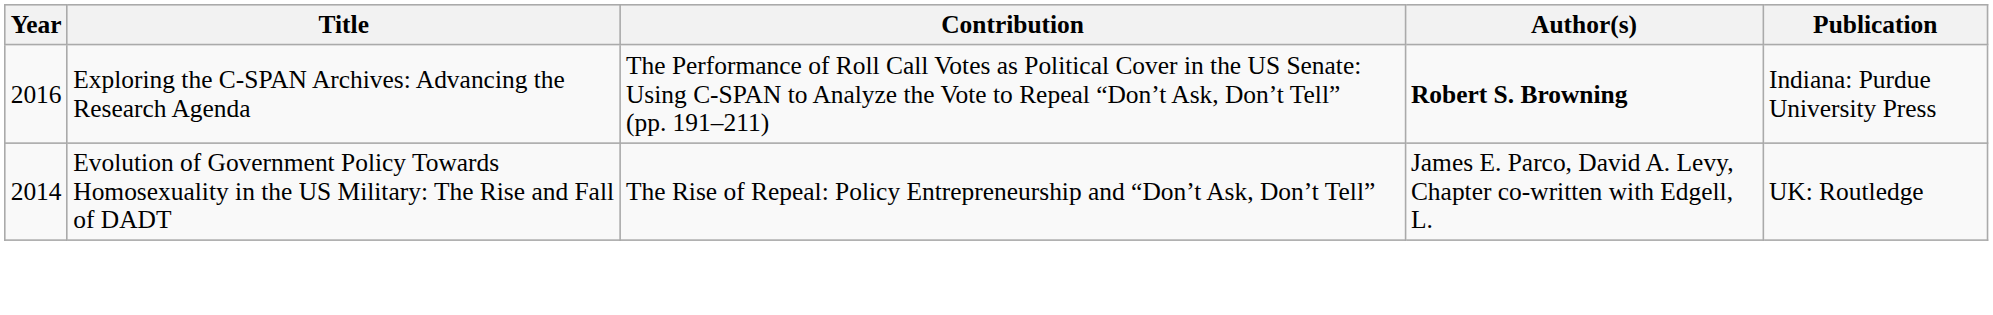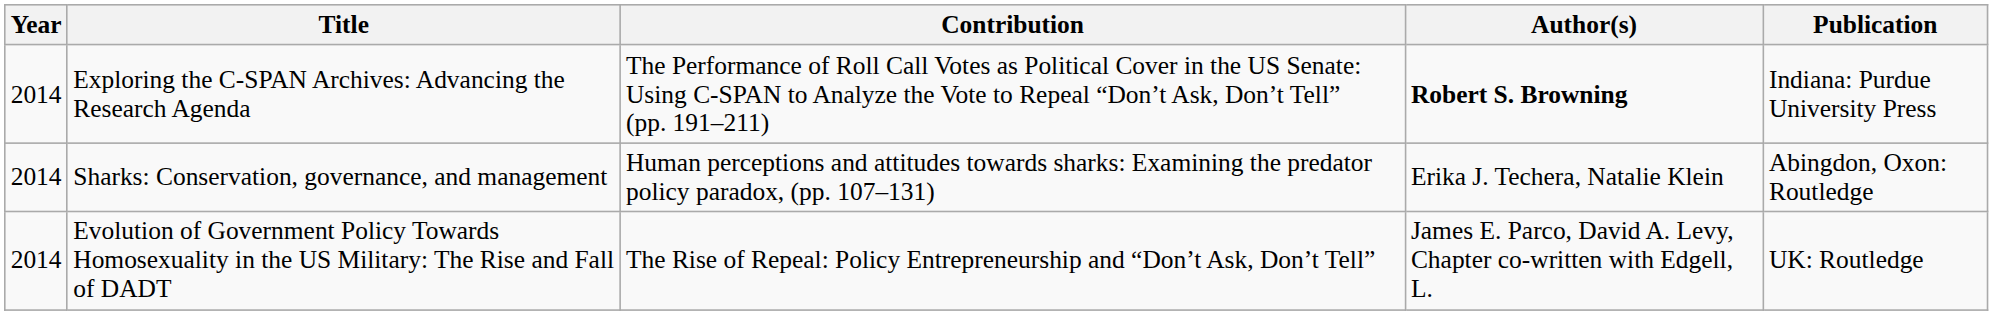 <table class="wikitable">
 <tr>
 <th>Year</th>
 <th>Title</th>
 <th>Contribution</th>
 <th>Author(s)</th>
 <th>Publication</th>
 </tr>
 <tr>
-<td>2016</td>
+<td>2014</td>
 <td>Exploring the C-SPAN Archives: Advancing the Research Agenda</td>
 <td>The Performance of Roll Call Votes as Political Cover in the US Senate: Using C-SPAN to Analyze the Vote to Repeal “Don’t Ask, Don’t Tell” (pp. 191–211)</td>
 <td><strong>Robert S. Browning</strong></td>
 <td>Indiana: Purdue University Press</td>
+</tr>
+<tr>
+<td>2014</td>
+<td>Sharks: Conservation, governance, and management</td>
+<td>Human perceptions and attitudes towards sharks: Examining the predator policy paradox, (pp. 107–131)</td>
+<td>Erika J. Techera, Natalie Klein</td>
+<td>Abingdon, Oxon: Routledge</td>
 </tr>
 <tr>
 <td>2014</td>
 <td>Evolution of Government Policy Towards Homosexuality in the US Military: The Rise and Fall of DADT</td>
 <td>The Rise of Repeal: Policy Entrepreneurship and “Don’t Ask, Don’t Tell”</td>
 <td>James E. Parco, David A. Levy, Chapter co-written with Edgell, L.</td>
 <td>UK: Routledge</td>
 </tr>
 </table>
